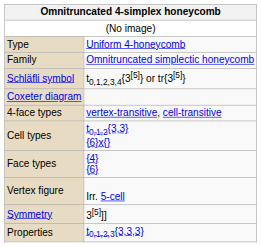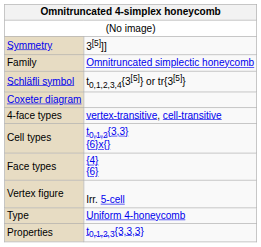 <table class="wikitable" align="right">
 <tr>
 <th bgcolor=#e7dcc3 colspan=2>Omnitruncated 4-simplex honeycomb</th>
 </tr>
 <tr>
 <td bgcolor=#ffffff align=center colspan=2>(No image)</td>
 </tr>
 <tr>
-<td bgcolor=#e7dcc3>Type</td>
-<td><a href='#'>Uniform 4-honeycomb</a></td>
+<td bgcolor=#e7dcc3><a href='#'>Symmetry</a></td>
+<td>3<sup>[5]</sup>]]</td>
 </tr>
 <tr>
 <td bgcolor=#e7dcc3>Family</td>
 <td><a href='#'>Omnitruncated simplectic honeycomb</a></td>
 </tr>
 <tr>
 <td bgcolor=#e7dcc3><a href='#'>Schläfli symbol</a></td>
 <td>t<sub>0,1,2,3,4</sub>{3<sup>[5]</sup>} or tr{3<sup>[5]</sup>}</td>
 </tr>
 <tr>
 <td bgcolor=#e7dcc3><a href='#'>Coxeter diagram</a></td>
 <td></td>
 </tr>
 <tr>
 <td bgcolor=#e7dcc3>4-face types</td>
 <td><a href='#'>vertex-transitive</a>, <a href='#'>cell-transitive</a></td>
 </tr>
 <tr>
 <td bgcolor=#e7dcc3>Cell types</td>
 <td><a href='#'>t<sub>0,1,2</sub>{3,3}</a> <br><a href='#'>{6}x{}</a> </td>
 </tr>
 <tr>
 <td bgcolor=#e7dcc3>Face types</td>
 <td><a href='#'>{4}</a><br><a href='#'>{6}</a></td>
 </tr>
 <tr>
 <td bgcolor=#e7dcc3>Vertex figure</td>
 <td><br>Irr. <a href='#'>5-cell</a></td>
 </tr>
 <tr>
-<td bgcolor=#e7dcc3><a href='#'>Symmetry</a></td>
-<td>3<sup>[5]</sup>]]</td>
+<td bgcolor=#e7dcc3>Type</td>
+<td><a href='#'>Uniform 4-honeycomb</a></td>
 </tr>
 <tr>
 <td bgcolor=#e7dcc3>Properties</td>
 <td><a href='#'>t<sub>0,1,2,3</sub>{3,3,3}</a> </td>
 </tr>
 </table>
